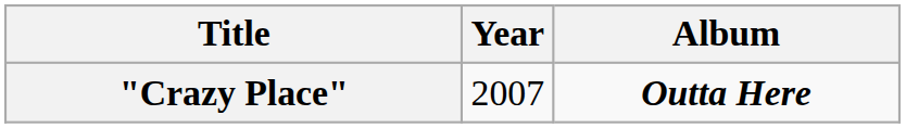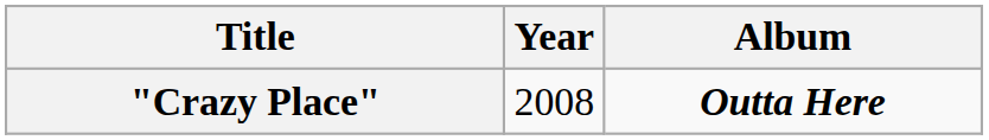 <table class="wikitable plainrowheaders" style="text-align:center;">
 <tr>
 <th scope="col" style="width:12em;">Title</th>
 <th scope="col" style="width:1em;">Year</th>
 <th scope="col" style="width:9em;">Album</th>
 </tr>
 <tr>
 <th scope="row">"Crazy Place"</th>
-<td>2007</td>
+<td>2008</td>
 <td><strong><em>Outta Here</em></strong></td>
 </tr>
 </table>
